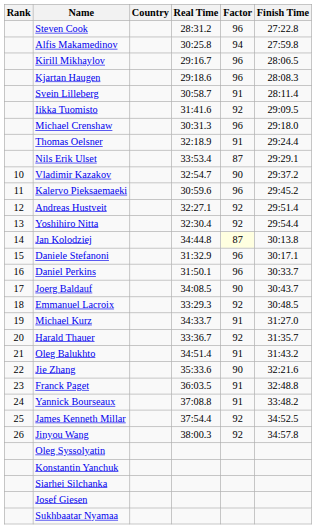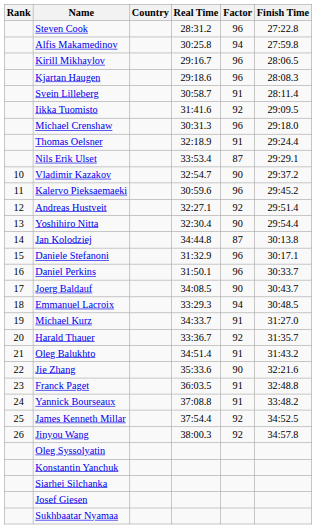 <table class="wikitable sortable" style="text-align:center">
 <tr>
 <th>Rank</th>
 <th>Name</th>
 <th>Country</th>
 <th>Real Time</th>
 <th>Factor</th>
 <th>Finish Time</th>
 </tr>
 <tr>
 <td></td>
 <td align=left><a href='#'>Steven Cook</a></td>
 <td align=left></td>
 <td>28:31.2</td>
 <td>96</td>
 <td>27:22.8</td>
 </tr>
 <tr>
 <td></td>
 <td align=left><a href='#'>Alfis Makamedinov</a></td>
 <td align=left></td>
 <td>30:25.8</td>
 <td>94</td>
 <td>27:59.8</td>
 </tr>
 <tr>
 <td></td>
 <td align=left><a href='#'>Kirill Mikhaylov</a></td>
 <td align=left></td>
 <td>29:16.7</td>
 <td>96</td>
 <td>28:06.5</td>
 </tr>
 <tr>
 <td></td>
 <td align=left><a href='#'>Kjartan Haugen</a></td>
 <td align=left></td>
 <td>29:18.6</td>
 <td>96</td>
 <td>28:08.3</td>
 </tr>
 <tr>
 <td></td>
 <td align=left><a href='#'>Svein Lilleberg</a></td>
 <td align=left></td>
 <td>30:58.7</td>
 <td>91</td>
 <td>28:11.4</td>
 </tr>
 <tr>
 <td></td>
 <td align=left><a href='#'>Iikka Tuomisto</a></td>
 <td align=left></td>
 <td>31:41.6</td>
 <td>92</td>
 <td>29:09.5</td>
 </tr>
 <tr>
 <td></td>
 <td align=left><a href='#'>Michael Crenshaw</a></td>
 <td align=left></td>
 <td>30:31.3</td>
 <td>96</td>
 <td>29:18.0</td>
 </tr>
 <tr>
 <td></td>
 <td align=left><a href='#'>Thomas Oelsner</a></td>
 <td align=left></td>
 <td>32:18.9</td>
 <td>91</td>
 <td>29:24.4</td>
 </tr>
 <tr>
 <td></td>
 <td align=left><a href='#'>Nils Erik Ulset</a></td>
 <td align=left></td>
 <td>33:53.4</td>
 <td>87</td>
 <td>29:29.1</td>
 </tr>
 <tr>
 <td>10</td>
 <td align=left><a href='#'>Vladimir Kazakov</a></td>
 <td align=left></td>
 <td>32:54.7</td>
 <td>90</td>
 <td>29:37.2</td>
 </tr>
 <tr>
 <td>11</td>
 <td align=left><a href='#'>Kalervo Pieksaemaeki</a></td>
 <td align=left></td>
 <td>30:59.6</td>
 <td>96</td>
 <td>29:45.2</td>
 </tr>
 <tr>
 <td>12</td>
 <td align=left><a href='#'>Andreas Hustveit</a></td>
 <td align=left></td>
 <td>32:27.1</td>
 <td>92</td>
 <td>29:51.4</td>
 </tr>
 <tr>
 <td>13</td>
 <td align=left><a href='#'>Yoshihiro Nitta</a></td>
 <td align=left></td>
 <td>32:30.4</td>
-<td>92</td>
+<td>90</td>
 <td>29:54.4</td>
 </tr>
 <tr>
 <td>14</td>
 <td align=left><a href='#'>Jan Kolodziej</a></td>
 <td align=left></td>
 <td>34:44.8</td>
-<td style="background: lightyellow;">87</td>
+<td>87</td>
 <td>30:13.8</td>
 </tr>
 <tr>
 <td>15</td>
 <td align=left><a href='#'>Daniele Stefanoni</a></td>
 <td align=left></td>
 <td>31:32.9</td>
 <td>96</td>
 <td>30:17.1</td>
 </tr>
 <tr>
 <td>16</td>
 <td align=left><a href='#'>Daniel Perkins</a></td>
 <td align=left></td>
 <td>31:50.1</td>
 <td>96</td>
 <td>30:33.7</td>
 </tr>
 <tr>
 <td>17</td>
 <td align=left><a href='#'>Joerg Baldauf</a></td>
 <td align=left></td>
 <td>34:08.5</td>
 <td>90</td>
 <td>30:43.7</td>
 </tr>
 <tr>
 <td>18</td>
 <td align=left><a href='#'>Emmanuel Lacroix</a></td>
 <td align=left></td>
 <td>33:29.3</td>
-<td>92</td>
+<td>94</td>
 <td>30:48.5</td>
 </tr>
 <tr>
 <td>19</td>
 <td align=left><a href='#'>Michael Kurz</a></td>
 <td align=left></td>
 <td>34:33.7</td>
 <td>91</td>
 <td>31:27.0</td>
 </tr>
 <tr>
 <td>20</td>
 <td align=left><a href='#'>Harald Thauer</a></td>
 <td align=left></td>
 <td>33:36.7</td>
 <td>92</td>
 <td>31:35.7</td>
 </tr>
 <tr>
 <td>21</td>
 <td align=left><a href='#'>Oleg Balukhto</a></td>
 <td align=left></td>
 <td>34:51.4</td>
 <td>91</td>
 <td>31:43.2</td>
 </tr>
 <tr>
 <td>22</td>
 <td align=left><a href='#'>Jie Zhang</a></td>
 <td align=left></td>
 <td>35:33.6</td>
 <td>90</td>
 <td>32:21.6</td>
 </tr>
 <tr>
 <td>23</td>
 <td align=left><a href='#'>Franck Paget</a></td>
 <td align=left></td>
 <td>36:03.5</td>
 <td>91</td>
 <td>32:48.8</td>
 </tr>
 <tr>
 <td>24</td>
 <td align=left><a href='#'>Yannick Bourseaux</a></td>
 <td align=left></td>
 <td>37:08.8</td>
 <td>91</td>
 <td>33:48.2</td>
 </tr>
 <tr>
 <td>25</td>
 <td align=left><a href='#'>James Kenneth Millar</a></td>
 <td align=left></td>
 <td>37:54.4</td>
 <td>92</td>
 <td>34:52.5</td>
 </tr>
 <tr>
 <td>26</td>
 <td align=left><a href='#'>Jinyou Wang</a></td>
 <td align=left></td>
 <td>38:00.3</td>
 <td>92</td>
 <td>34:57.8</td>
 </tr>
 <tr>
 <td></td>
 <td align=left><a href='#'>Oleg Syssolyatin</a></td>
 <td align=left></td>
 <td></td>
 <td></td>
 <td></td>
 </tr>
 <tr>
 <td></td>
 <td align=left><a href='#'>Konstantin Yanchuk</a></td>
 <td align=left></td>
 <td></td>
 <td></td>
 <td></td>
 </tr>
 <tr>
 <td></td>
 <td align=left><a href='#'>Siarhei Silchanka</a></td>
 <td align=left></td>
 <td></td>
 <td></td>
 <td></td>
 </tr>
 <tr>
 <td></td>
 <td align=left><a href='#'>Josef Giesen</a></td>
 <td align=left></td>
 <td></td>
 <td></td>
 <td></td>
 </tr>
 <tr>
 <td></td>
 <td align=left><a href='#'>Sukhbaatar Nyamaa</a></td>
 <td align=left></td>
 <td></td>
 <td></td>
 <td></td>
 </tr>
 </table>
